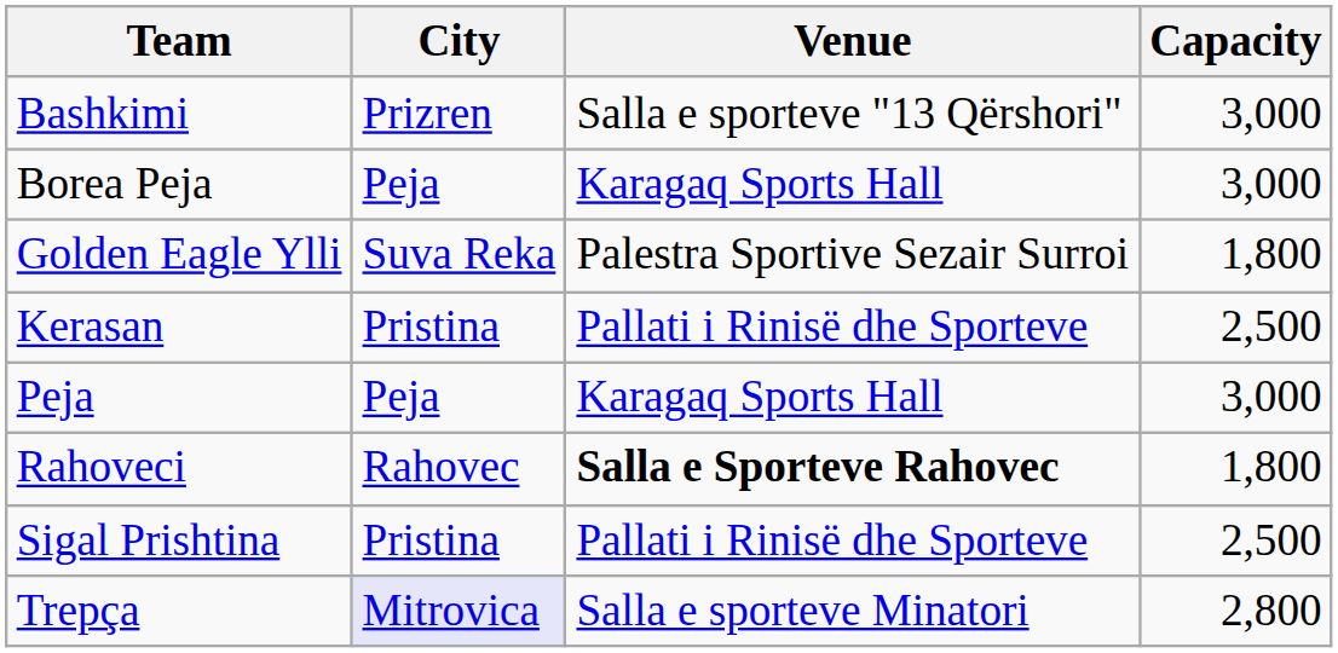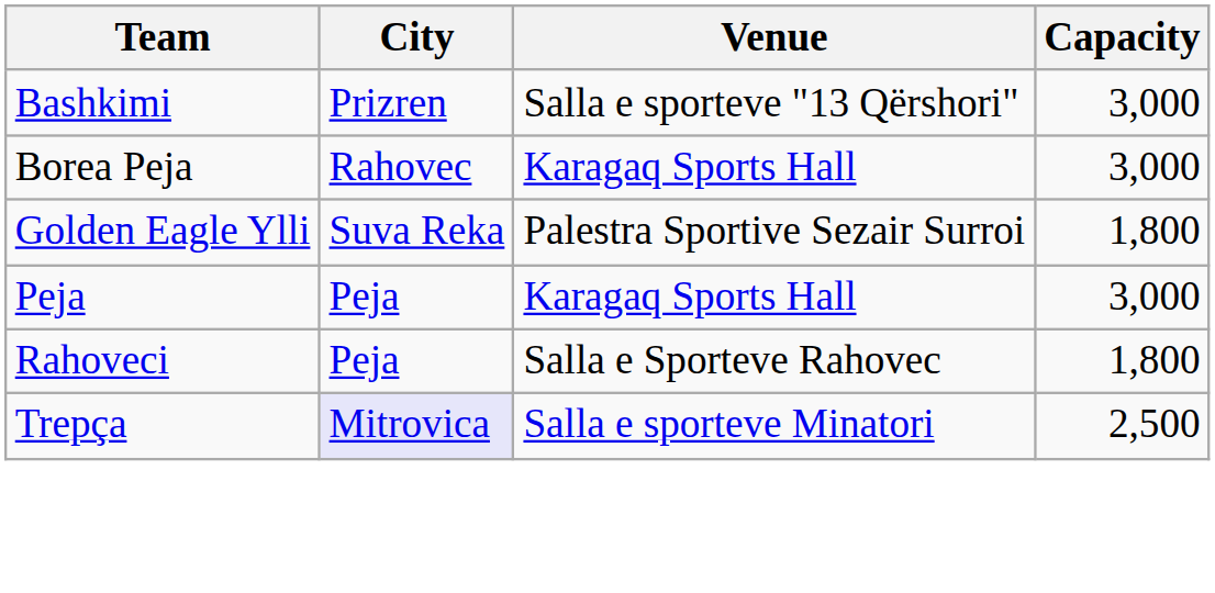 <table class="wikitable sortable">
 <tr>
 <th>Team</th>
 <th>City</th>
 <th>Venue</th>
 <th>Capacity</th>
 </tr>
 <tr>
 <td><a href='#'>Bashkimi</a></td>
 <td><a href='#'>Prizren</a></td>
 <td>Salla e sporteve "13 Qërshori"</td>
 <td align=right>3,000</td>
 </tr>
 <tr>
 <td>Borea Peja</td>
-<td><a href='#'>Peja</a></td>
+<td><a href='#'>Rahovec</a></td>
 <td><a href='#'>Karagaq Sports Hall</a></td>
 <td align=right>3,000</td>
 </tr>
 <tr>
 <td><a href='#'>Golden Eagle Ylli</a></td>
 <td><a href='#'>Suva Reka</a></td>
 <td>Palestra Sportive Sezair Surroi</td>
 <td align=right>1,800</td>
 </tr>
 <tr>
-<td><a href='#'>Kerasan</a></td>
-<td><a href='#'>Pristina</a></td>
-<td><a href='#'>Pallati i Rinisë dhe Sporteve</a></td>
-<td align=right>2,500</td>
-</tr>
-<tr>
 <td><a href='#'>Peja</a></td>
 <td><a href='#'>Peja</a></td>
 <td><a href='#'>Karagaq Sports Hall</a></td>
 <td align=right>3,000</td>
 </tr>
 <tr>
 <td><a href='#'>Rahoveci</a></td>
-<td><a href='#'>Rahovec</a></td>
-<td><strong>Salla e Sporteve Rahovec</strong></td>
+<td><a href='#'>Peja</a></td>
+<td>Salla e Sporteve Rahovec</td>
 <td align=right>1,800</td>
-</tr>
-<tr>
-<td><a href='#'>Sigal Prishtina</a></td>
-<td><a href='#'>Pristina</a></td>
-<td><a href='#'>Pallati i Rinisë dhe Sporteve</a></td>
-<td align=right>2,500</td>
 </tr>
 <tr>
 <td><a href='#'>Trepça</a></td>
 <td style="background: lavender;"><a href='#'>Mitrovica</a></td>
 <td><a href='#'>Salla e sporteve Minatori</a></td>
-<td align=right>2,800</td>
+<td align=right>2,500</td>
 </tr>
 </table>
